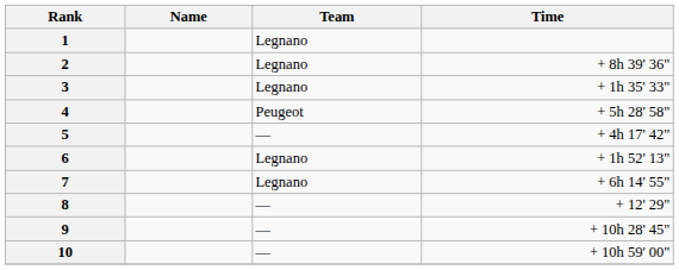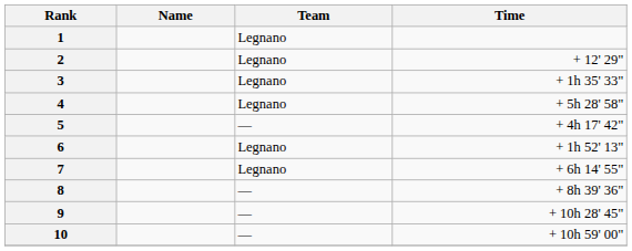 <table class="wikitable" style="width:45em;margin-bottom:0;">
 <tr>
 <th>Rank</th>
 <th>Name</th>
 <th>Team</th>
 <th>Time</th>
 </tr>
 <tr>
 <th style="text-align:center">1</th>
 <td></td>
 <td>Legnano</td>
 <td align="right"></td>
 </tr>
 <tr>
 <th style="text-align:center">2</th>
 <td></td>
 <td>Legnano</td>
-<td align="right">+ 8h 39' 36"</td>
+<td align="right">+ 12' 29"</td>
 </tr>
 <tr>
 <th style="text-align:center">3</th>
 <td></td>
 <td>Legnano</td>
 <td align="right">+ 1h 35' 33"</td>
 </tr>
 <tr>
 <th style="text-align:center">4</th>
 <td></td>
-<td>Peugeot</td>
+<td>Legnano</td>
 <td align="right">+ 5h 28' 58"</td>
 </tr>
 <tr>
 <th style="text-align:center">5</th>
 <td></td>
 <td>—</td>
 <td align="right">+ 4h 17' 42"</td>
 </tr>
 <tr>
 <th style="text-align:center">6</th>
 <td></td>
 <td>Legnano</td>
 <td align="right">+ 1h 52' 13"</td>
 </tr>
 <tr>
 <th style="text-align:center">7</th>
 <td></td>
 <td>Legnano</td>
 <td align="right">+ 6h 14' 55"</td>
 </tr>
 <tr>
 <th style="text-align:center">8</th>
 <td></td>
 <td>—</td>
-<td align="right">+ 12' 29"</td>
+<td align="right">+ 8h 39' 36"</td>
 </tr>
 <tr>
 <th style="text-align:center">9</th>
 <td></td>
 <td>—</td>
 <td align="right">+ 10h 28' 45"</td>
 </tr>
 <tr>
 <th style="text-align:center">10</th>
 <td></td>
 <td>—</td>
 <td align="right">+ 10h 59' 00"</td>
 </tr>
 <tr>
 </tr>
 </table>
